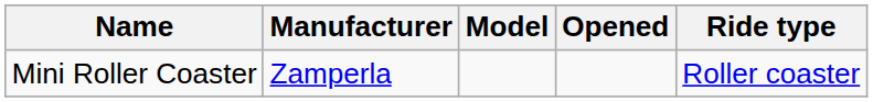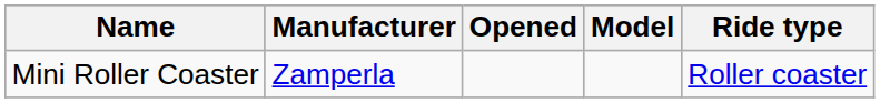 <table class= "wikitable sortable">
 <tr>
 <th>Name</th>
 <th>Manufacturer</th>
+<th>Opened</th>
 <th>Model</th>
-<th>Opened</th>
 <th>Ride type</th>
 </tr>
 <tr>
 <td>Mini Roller Coaster</td>
 <td><a href='#'>Zamperla</a></td>
 <td></td>
 <td></td>
 <td><a href='#'>Roller coaster</a></td>
 </tr>
 </table>
